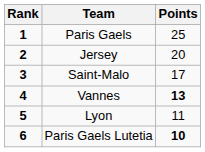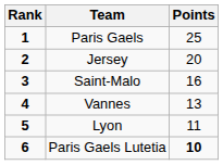 <table class="wikitable">
 <tr style="background:silver"!>
 <th>Rank</th>
 <th>Team</th>
 <th>Points</th>
 </tr>
 <tr align="center">
 <td><strong>1</strong></td>
 <td>Paris Gaels</td>
 <td>25</td>
 </tr>
 <tr align="center">
 <td><strong>2</strong></td>
 <td>Jersey</td>
 <td>20</td>
 </tr>
 <tr align="center">
 <td><strong>3</strong></td>
 <td>Saint-Malo</td>
-<td>17</td>
+<td>16</td>
 </tr>
 <tr align="center">
 <td><strong>4</strong></td>
 <td>Vannes</td>
-<td><strong>13</strong></td>
+<td>13</td>
 </tr>
 <tr align="center">
 <td><strong>5</strong></td>
 <td>Lyon</td>
 <td>11</td>
 </tr>
 <tr align="center">
 <td><strong>6</strong></td>
 <td>Paris Gaels Lutetia</td>
 <td><strong>10</strong></td>
 </tr>
 </table>
